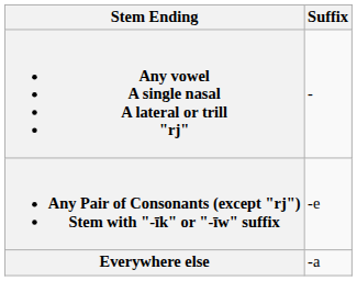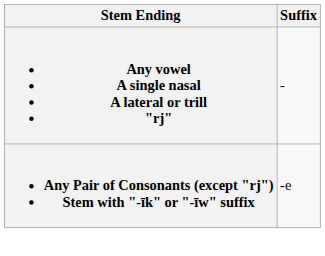 <table class="wikitable">
 <tr>
 <th>Stem Ending</th>
 <th>Suffix</th>
 </tr>
 <tr>
 <th><br><ul><li>Any vowel</li><li>A single nasal</li><li>A lateral or trill</li><li>"rj"</li></ul></th>
 <td>-</td>
 </tr>
 <tr>
 <th><br><ul><li>Any Pair of Consonants (except "rj")</li><li>Stem with "-īk" or "-īw" suffix</li></ul></th>
 <td>-e</td>
 </tr>
-<tr>
-<th>Everywhere else</th>
-<td>-a</td>
-</tr>
 </table>
